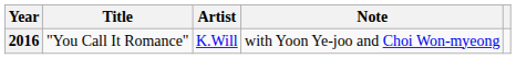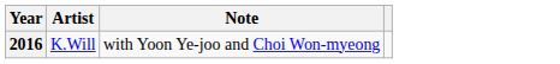 <table class="wikitable plainrowheaders" style="text-align: center;">
 <tr>
 <th scope="col">Year</th>
-<th scope="col">Title</th>
 <th scope="col">Artist</th>
 <th scope="col">Note</th>
 <th scope="col" class="unsortable"></th>
 </tr>
 <tr>
 <th scope="row">2016</th>
-<td>"You Call It Romance"</td>
 <td><a href='#'>K.Will</a></td>
 <td>with Yoon Ye-joo and <a href='#'>Choi Won-myeong</a></td>
 <td></td>
 </tr>
 </table>
